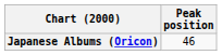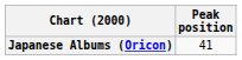 <table class="wikitable plainrowheaders" style="text-align:center;" border="1">
 <tr>
 <th scope="col">Chart (2000)</th>
 <th scope="col">Peak<br>position</th>
 </tr>
 <tr>
 <th scope="row">Japanese Albums (<a href='#'>Oricon</a>)</th>
-<td>46</td>
+<td>41</td>
 </tr>
 </table>
